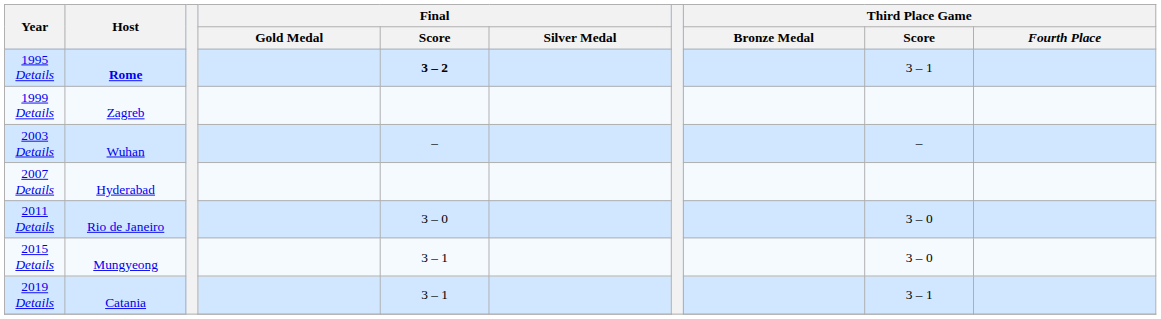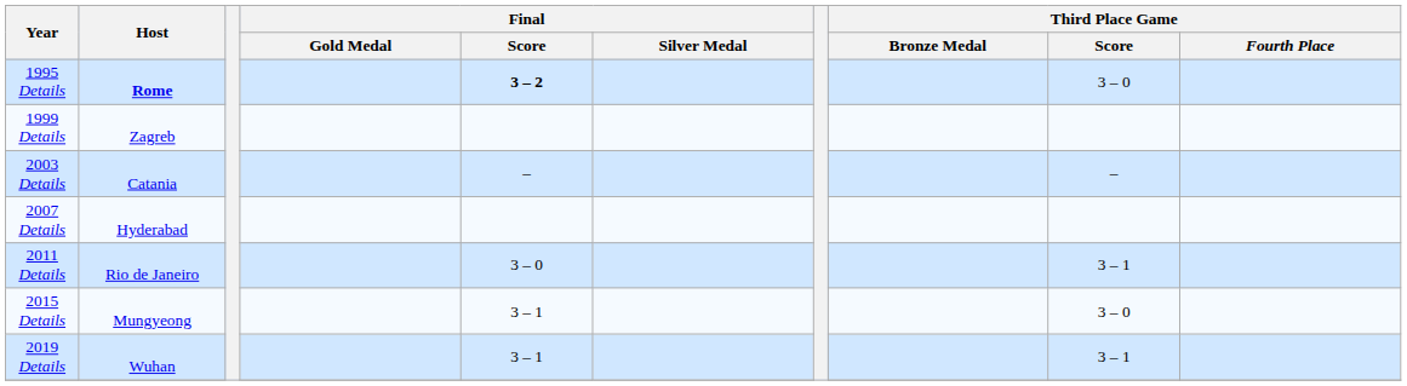 <table class="wikitable" style="font-size:90%; width: 98%; text-align: center;">
 <tr bgcolor=#C1D8FF>
 <th rowspan=2 width=5%>Year</th>
 <th rowspan=2 width=10%>Host</th>
 <th width=1% rowspan=13 bgcolor=ffffff></th>
 <th colspan=3>Final</th>
 <th width=1% rowspan=13 bgcolor=ffffff></th>
 <th colspan=3>Third Place Game</th>
 </tr>
 <tr bgcolor=#EFEFEF>
 <th width=15%> Gold Medal</th>
 <th width=9%>Score</th>
 <th width=15%> Silver Medal</th>
 <th width=15%> Bronze Medal</th>
 <th width=9%>Score</th>
 <th width=15%><em>Fourth Place</em></th>
 </tr>
 <tr bgcolor=#D0E7FF>
 <td><a href='#'>1995</a> <br> <em><a href='#'>Details</a></em></td>
 <td><strong><br> <a href='#'>Rome</a></strong></td>
 <td><strong></strong></td>
 <td><strong>3 – 2</strong></td>
 <td></td>
 <td></td>
-<td>3 – 1</td>
+<td>3 – 0</td>
 <td></td>
 </tr>
 <tr bgcolor=#F5FAFF>
 <td><a href='#'>1999</a> <br> <em><a href='#'>Details</a></em></td>
 <td><br> <a href='#'>Zagreb</a></td>
 <td><strong></strong></td>
 <td></td>
 <td></td>
 <td></td>
 <td></td>
 <td></td>
 </tr>
 <tr bgcolor=#D0E7FF>
 <td><a href='#'>2003</a> <br> <em><a href='#'>Details</a></em></td>
-<td><br> <a href='#'>Wuhan</a></td>
+<td><br> <a href='#'>Catania</a></td>
 <td><strong></strong></td>
 <td>–</td>
 <td></td>
 <td></td>
 <td>–</td>
 <td></td>
 </tr>
 <tr bgcolor=#F5FAFF>
 <td><a href='#'>2007</a> <br> <em><a href='#'>Details</a></em></td>
 <td><br> <a href='#'>Hyderabad</a></td>
 <td><strong></strong></td>
 <td></td>
 <td></td>
 <td></td>
 <td></td>
 <td></td>
 </tr>
 <tr bgcolor=#D0E7FF>
 <td><a href='#'>2011</a> <br> <em><a href='#'>Details</a></em></td>
 <td><br> <a href='#'>Rio de Janeiro</a></td>
 <td><strong></strong></td>
 <td>3 – 0</td>
 <td></td>
 <td></td>
-<td>3 – 0</td>
+<td>3 – 1</td>
 <td></td>
 </tr>
 <tr bgcolor=#F5FAFF>
 <td><a href='#'>2015</a> <br> <em><a href='#'>Details</a></em></td>
 <td><br> <a href='#'>Mungyeong</a></td>
 <td><strong></strong></td>
 <td>3 – 1</td>
 <td></td>
 <td></td>
 <td>3 – 0</td>
 <td></td>
 </tr>
 <tr bgcolor=#D0E7FF>
 <td><a href='#'>2019</a> <br> <em><a href='#'>Details</a></em></td>
-<td><br> <a href='#'>Catania</a></td>
+<td><br> <a href='#'>Wuhan</a></td>
 <td><strong></strong></td>
 <td>3 – 1</td>
 <td></td>
 <td></td>
 <td>3 – 1</td>
 <td></td>
 </tr>
 <tr>
 </tr>
 </table>
